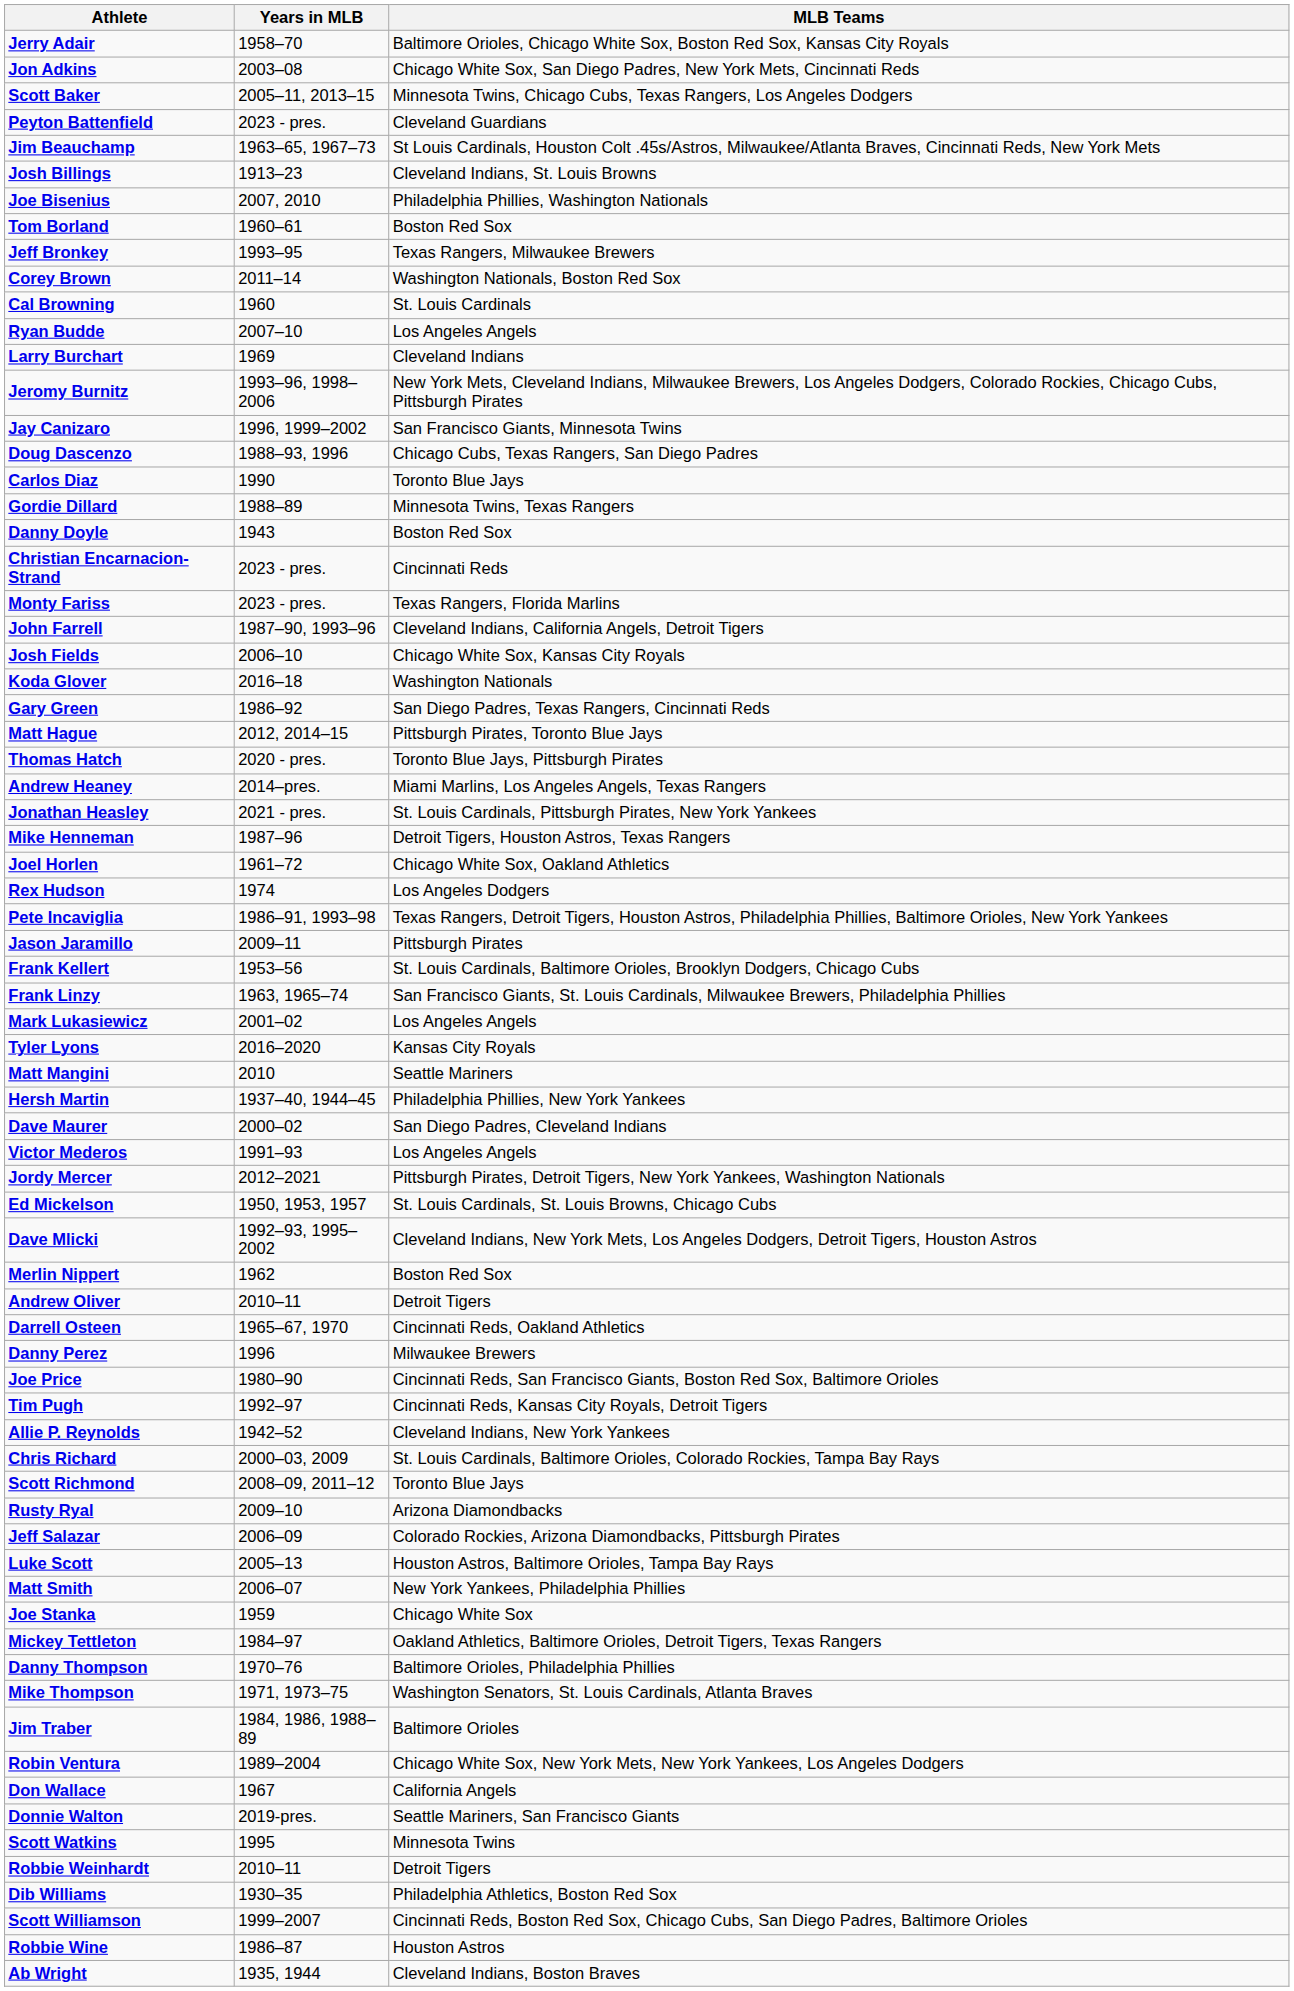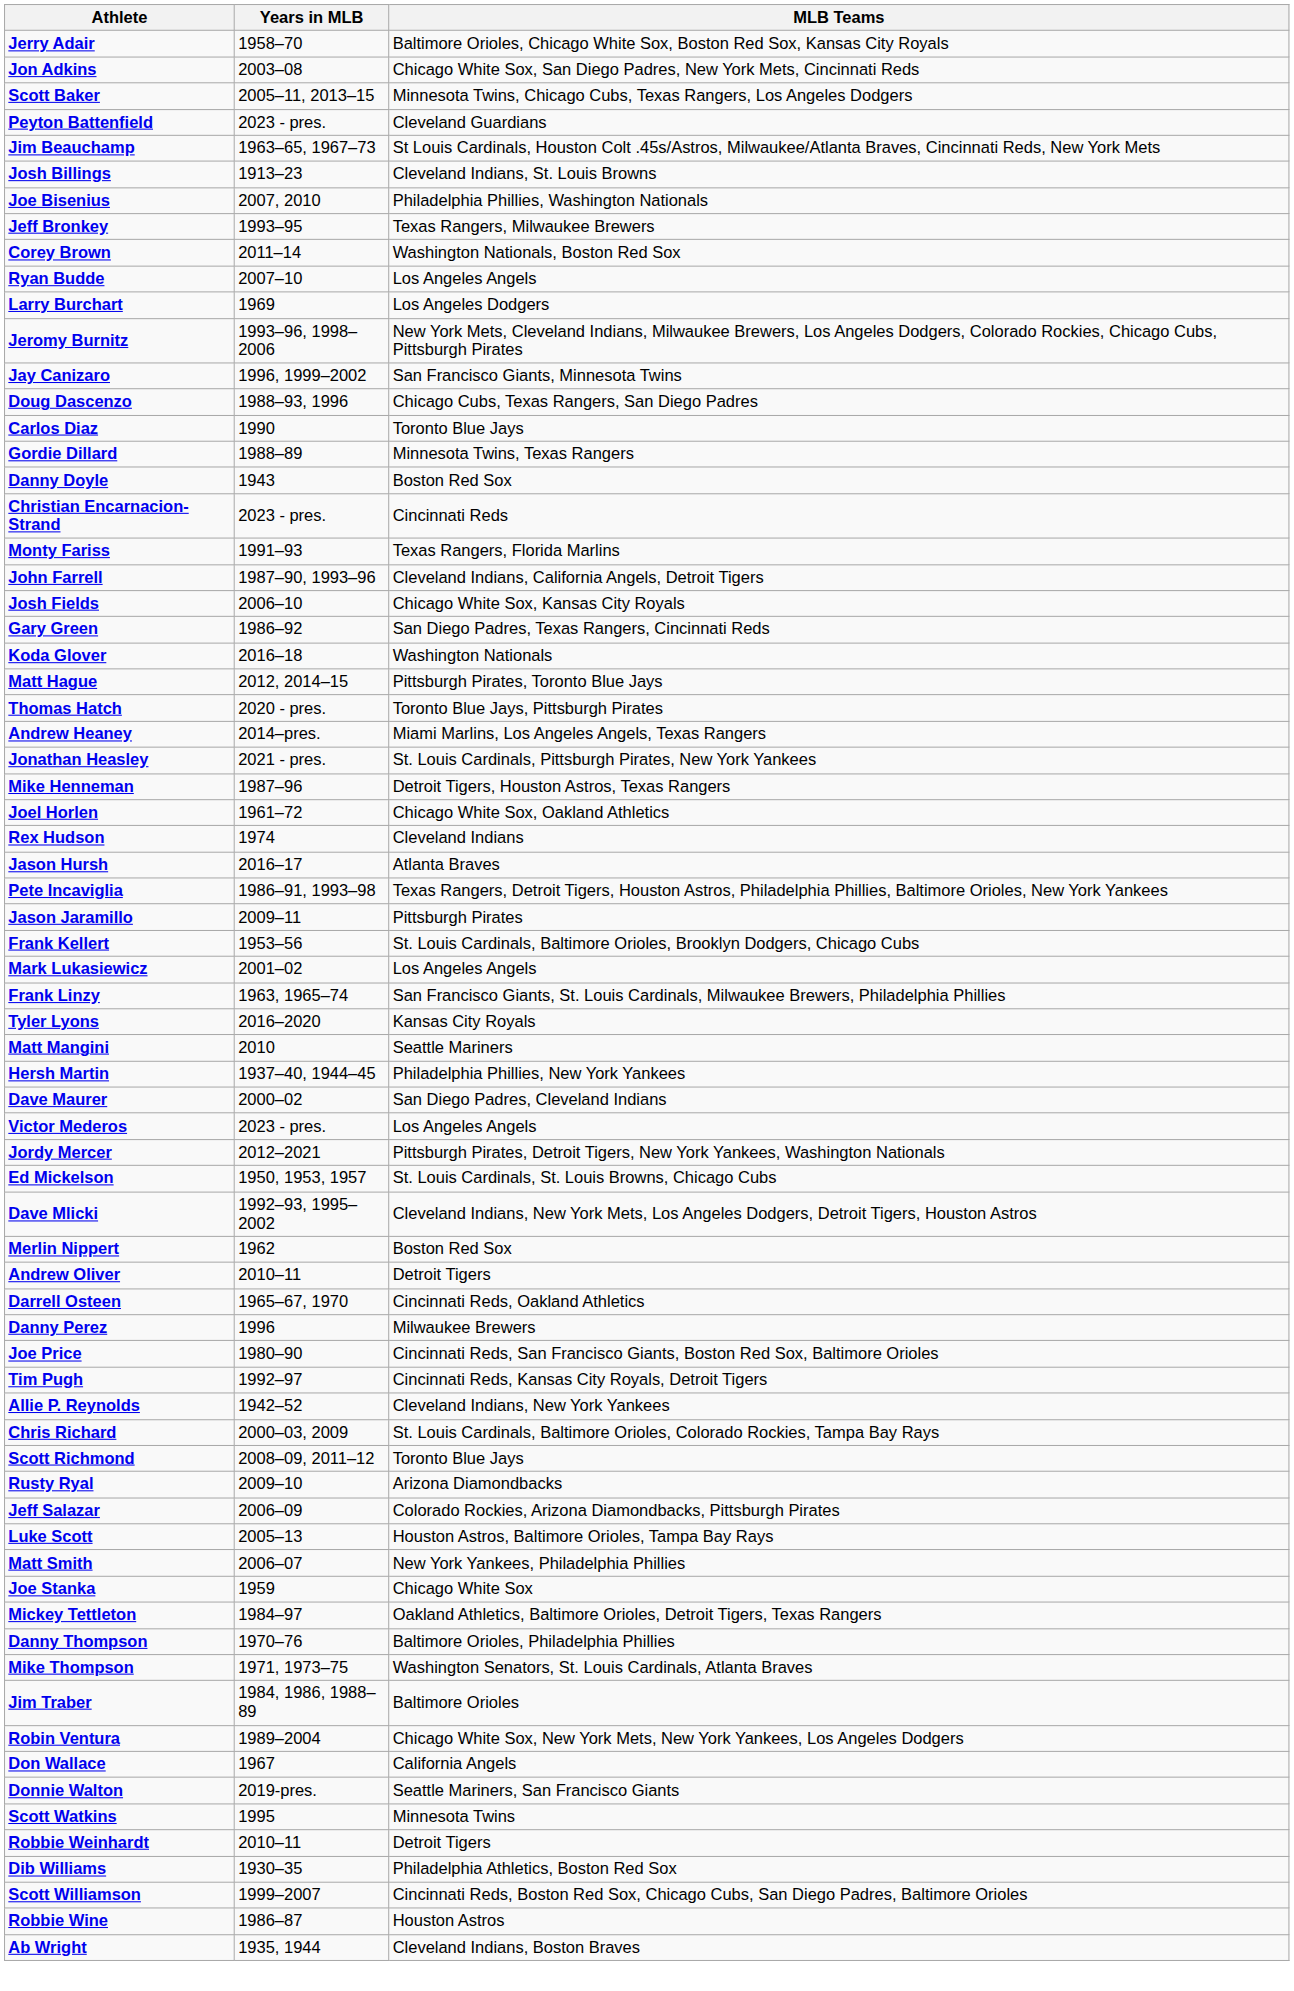 <table class="wikitable">
 <tr>
 <th>Athlete</th>
 <th>Years in MLB</th>
 <th>MLB Teams</th>
 </tr>
 <tr>
 <td><strong><a href='#'>Jerry Adair</a></strong></td>
 <td>1958–70</td>
 <td>Baltimore Orioles, Chicago White Sox, Boston Red Sox, Kansas City Royals</td>
 </tr>
 <tr>
 <td><strong><a href='#'>Jon Adkins</a></strong></td>
 <td>2003–08</td>
 <td>Chicago White Sox, San Diego Padres, New York Mets, Cincinnati Reds</td>
 </tr>
 <tr>
 <td><strong><a href='#'>Scott Baker</a></strong></td>
 <td>2005–11, 2013–15</td>
 <td>Minnesota Twins, Chicago Cubs, Texas Rangers, Los Angeles Dodgers</td>
 </tr>
 <tr>
 <td><strong><a href='#'>Peyton Battenfield</a></strong></td>
 <td>2023 - pres.</td>
 <td>Cleveland Guardians</td>
 </tr>
 <tr>
 <td><strong><a href='#'>Jim Beauchamp</a></strong></td>
 <td>1963–65, 1967–73</td>
 <td>St Louis Cardinals, Houston Colt .45s/Astros, Milwaukee/Atlanta Braves, Cincinnati Reds, New York Mets</td>
 </tr>
 <tr>
 <td><strong><a href='#'>Josh Billings</a></strong></td>
 <td>1913–23</td>
 <td>Cleveland Indians, St. Louis Browns</td>
 </tr>
 <tr>
 <td><strong><a href='#'>Joe Bisenius</a></strong></td>
 <td>2007, 2010</td>
 <td>Philadelphia Phillies, Washington Nationals</td>
 </tr>
 <tr>
-<td><strong><a href='#'>Tom Borland</a></strong></td>
-<td>1960–61</td>
-<td>Boston Red Sox</td>
-</tr>
-<tr>
 <td><strong><a href='#'>Jeff Bronkey</a></strong></td>
 <td>1993–95</td>
 <td>Texas Rangers, Milwaukee Brewers</td>
 </tr>
 <tr>
 <td><strong><a href='#'>Corey Brown</a></strong></td>
 <td>2011–14</td>
 <td>Washington Nationals, Boston Red Sox</td>
 </tr>
 <tr>
-<td><strong><a href='#'>Cal Browning</a></strong></td>
-<td>1960</td>
-<td>St. Louis Cardinals</td>
-</tr>
-<tr>
 <td><strong><a href='#'>Ryan Budde</a></strong></td>
 <td>2007–10</td>
 <td>Los Angeles Angels</td>
 </tr>
 <tr>
 <td><strong><a href='#'>Larry Burchart</a></strong></td>
 <td>1969</td>
-<td>Cleveland Indians</td>
+<td>Los Angeles Dodgers</td>
 </tr>
 <tr>
 <td><strong><a href='#'>Jeromy Burnitz</a></strong></td>
 <td>1993–96, 1998–2006</td>
 <td>New York Mets, Cleveland Indians, Milwaukee Brewers, Los Angeles Dodgers, Colorado Rockies, Chicago Cubs, Pittsburgh Pirates</td>
 </tr>
 <tr>
 <td><strong><a href='#'>Jay Canizaro</a></strong></td>
 <td>1996, 1999–2002</td>
 <td>San Francisco Giants, Minnesota Twins</td>
 </tr>
 <tr>
 <td><strong><a href='#'>Doug Dascenzo</a></strong></td>
 <td>1988–93, 1996</td>
 <td>Chicago Cubs, Texas Rangers, San Diego Padres</td>
 </tr>
 <tr>
 <td><strong><a href='#'>Carlos Diaz</a></strong></td>
 <td>1990</td>
 <td>Toronto Blue Jays</td>
 </tr>
 <tr>
 <td><strong><a href='#'>Gordie Dillard</a></strong></td>
 <td>1988–89</td>
 <td>Minnesota Twins, Texas Rangers</td>
 </tr>
 <tr>
 <td><strong><a href='#'>Danny Doyle</a></strong></td>
 <td>1943</td>
 <td>Boston Red Sox</td>
 </tr>
 <tr>
 <td><strong><a href='#'>Christian Encarnacion-Strand</a></strong></td>
 <td>2023 - pres.</td>
 <td>Cincinnati Reds</td>
 </tr>
 <tr>
 <td><strong><a href='#'>Monty Fariss</a></strong></td>
-<td>2023 - pres.</td>
+<td>1991–93</td>
 <td>Texas Rangers, Florida Marlins</td>
 </tr>
 <tr>
 <td><strong><a href='#'>John Farrell</a></strong></td>
 <td>1987–90, 1993–96</td>
 <td>Cleveland Indians, California Angels, Detroit Tigers</td>
 </tr>
 <tr>
 <td><strong><a href='#'>Josh Fields</a></strong></td>
 <td>2006–10</td>
 <td>Chicago White Sox, Kansas City Royals</td>
 </tr>
 <tr>
+<td><strong><a href='#'>Gary Green</a></strong></td>
+<td>1986–92</td>
+<td>San Diego Padres, Texas Rangers, Cincinnati Reds</td>
+</tr>
+<tr>
 <td><strong><a href='#'>Koda Glover</a></strong></td>
 <td>2016–18</td>
 <td>Washington Nationals</td>
-</tr>
-<tr>
-<td><strong><a href='#'>Gary Green</a></strong></td>
-<td>1986–92</td>
-<td>San Diego Padres, Texas Rangers, Cincinnati Reds</td>
 </tr>
 <tr>
 <td><strong><a href='#'>Matt Hague</a></strong></td>
 <td>2012, 2014–15</td>
 <td>Pittsburgh Pirates, Toronto Blue Jays</td>
 </tr>
 <tr>
 <td><strong><a href='#'>Thomas Hatch</a></strong></td>
 <td>2020 - pres.</td>
 <td>Toronto Blue Jays, Pittsburgh Pirates</td>
 </tr>
 <tr>
 <td><strong><a href='#'>Andrew Heaney</a></strong></td>
 <td>2014–pres.</td>
 <td>Miami Marlins, Los Angeles Angels, Texas Rangers</td>
 </tr>
 <tr>
 <td><strong><a href='#'>Jonathan Heasley</a></strong></td>
 <td>2021 - pres.</td>
 <td>St. Louis Cardinals, Pittsburgh Pirates, New York Yankees</td>
 </tr>
 <tr>
 <td><strong><a href='#'>Mike Henneman</a></strong></td>
 <td>1987–96</td>
 <td>Detroit Tigers, Houston Astros, Texas Rangers</td>
 </tr>
 <tr>
 <td><strong><a href='#'>Joel Horlen</a></strong></td>
 <td>1961–72</td>
 <td>Chicago White Sox, Oakland Athletics</td>
 </tr>
 <tr>
 <td><strong><a href='#'>Rex Hudson</a></strong></td>
 <td>1974</td>
-<td>Los Angeles Dodgers</td>
+<td>Cleveland Indians</td>
+</tr>
+<tr>
+<td><strong><a href='#'>Jason Hursh</a></strong></td>
+<td>2016–17</td>
+<td>Atlanta Braves</td>
 </tr>
 <tr>
 <td><strong><a href='#'>Pete Incaviglia</a></strong></td>
 <td>1986–91, 1993–98</td>
 <td>Texas Rangers, Detroit Tigers, Houston Astros, Philadelphia Phillies, Baltimore Orioles, New York Yankees</td>
 </tr>
 <tr>
 <td><strong><a href='#'>Jason Jaramillo</a></strong></td>
 <td>2009–11</td>
 <td>Pittsburgh Pirates</td>
 </tr>
 <tr>
 <td><strong><a href='#'>Frank Kellert</a></strong></td>
 <td>1953–56</td>
 <td>St. Louis Cardinals, Baltimore Orioles, Brooklyn Dodgers, Chicago Cubs</td>
 </tr>
 <tr>
+<td><strong><a href='#'>Mark Lukasiewicz</a></strong></td>
+<td>2001–02</td>
+<td>Los Angeles Angels</td>
+</tr>
+<tr>
 <td><strong><a href='#'>Frank Linzy</a></strong></td>
 <td>1963, 1965–74</td>
 <td>San Francisco Giants, St. Louis Cardinals, Milwaukee Brewers, Philadelphia Phillies</td>
-</tr>
-<tr>
-<td><strong><a href='#'>Mark Lukasiewicz</a></strong></td>
-<td>2001–02</td>
-<td>Los Angeles Angels</td>
 </tr>
 <tr>
 <td><strong><a href='#'>Tyler Lyons</a></strong></td>
 <td>2016–2020</td>
 <td>Kansas City Royals</td>
 </tr>
 <tr>
 <td><strong><a href='#'>Matt Mangini</a></strong></td>
 <td>2010</td>
 <td>Seattle Mariners</td>
 </tr>
 <tr>
 <td><strong><a href='#'>Hersh Martin</a></strong></td>
 <td>1937–40, 1944–45</td>
 <td>Philadelphia Phillies, New York Yankees</td>
 </tr>
 <tr>
 <td><strong><a href='#'>Dave Maurer</a></strong></td>
 <td>2000–02</td>
 <td>San Diego Padres, Cleveland Indians</td>
 </tr>
 <tr>
 <td><strong><a href='#'>Victor Mederos</a></strong></td>
-<td>1991–93</td>
+<td>2023 - pres.</td>
 <td>Los Angeles Angels</td>
 </tr>
 <tr>
 <td><strong><a href='#'>Jordy Mercer</a></strong></td>
 <td>2012–2021</td>
 <td>Pittsburgh Pirates, Detroit Tigers, New York Yankees, Washington Nationals</td>
 </tr>
 <tr>
 <td><strong><a href='#'>Ed Mickelson</a></strong></td>
 <td>1950, 1953, 1957</td>
 <td>St. Louis Cardinals, St. Louis Browns, Chicago Cubs</td>
 </tr>
 <tr>
 <td><strong><a href='#'>Dave Mlicki</a></strong></td>
 <td>1992–93, 1995–2002</td>
 <td>Cleveland Indians, New York Mets, Los Angeles Dodgers, Detroit Tigers, Houston Astros</td>
 </tr>
 <tr>
 <td><strong><a href='#'>Merlin Nippert</a></strong></td>
 <td>1962</td>
 <td>Boston Red Sox</td>
 </tr>
 <tr>
 <td><strong><a href='#'>Andrew Oliver</a></strong></td>
 <td>2010–11</td>
 <td>Detroit Tigers</td>
 </tr>
 <tr>
 <td><strong><a href='#'>Darrell Osteen</a></strong></td>
 <td>1965–67, 1970</td>
 <td>Cincinnati Reds, Oakland Athletics</td>
 </tr>
 <tr>
 <td><strong><a href='#'>Danny Perez</a></strong></td>
 <td>1996</td>
 <td>Milwaukee Brewers</td>
 </tr>
 <tr>
 <td><strong><a href='#'>Joe Price</a></strong></td>
 <td>1980–90</td>
 <td>Cincinnati Reds, San Francisco Giants, Boston Red Sox, Baltimore Orioles</td>
 </tr>
 <tr>
 <td><strong><a href='#'>Tim Pugh</a></strong></td>
 <td>1992–97</td>
 <td>Cincinnati Reds, Kansas City Royals, Detroit Tigers</td>
 </tr>
 <tr>
 <td><strong><a href='#'>Allie P. Reynolds</a></strong></td>
 <td>1942–52</td>
 <td>Cleveland Indians, New York Yankees</td>
 </tr>
 <tr>
 <td><strong><a href='#'>Chris Richard</a></strong></td>
 <td>2000–03, 2009</td>
 <td>St. Louis Cardinals, Baltimore Orioles, Colorado Rockies, Tampa Bay Rays</td>
 </tr>
 <tr>
 <td><strong><a href='#'>Scott Richmond</a></strong></td>
 <td>2008–09, 2011–12</td>
 <td>Toronto Blue Jays</td>
 </tr>
 <tr>
 <td><strong><a href='#'>Rusty Ryal</a></strong></td>
 <td>2009–10</td>
 <td>Arizona Diamondbacks</td>
 </tr>
 <tr>
 <td><strong><a href='#'>Jeff Salazar</a></strong></td>
 <td>2006–09</td>
 <td>Colorado Rockies, Arizona Diamondbacks, Pittsburgh Pirates</td>
 </tr>
 <tr>
 <td><strong><a href='#'>Luke Scott</a></strong></td>
 <td>2005–13</td>
 <td>Houston Astros, Baltimore Orioles, Tampa Bay Rays</td>
 </tr>
 <tr>
 <td><strong><a href='#'>Matt Smith</a></strong></td>
 <td>2006–07</td>
 <td>New York Yankees, Philadelphia Phillies</td>
 </tr>
 <tr>
 <td><strong><a href='#'>Joe Stanka</a></strong></td>
 <td>1959</td>
 <td>Chicago White Sox</td>
 </tr>
 <tr>
 <td><strong><a href='#'>Mickey Tettleton</a></strong></td>
 <td>1984–97</td>
 <td>Oakland Athletics, Baltimore Orioles, Detroit Tigers, Texas Rangers</td>
 </tr>
 <tr>
 <td><strong><a href='#'>Danny Thompson</a></strong></td>
 <td>1970–76</td>
 <td>Baltimore Orioles, Philadelphia Phillies</td>
 </tr>
 <tr>
 <td><strong><a href='#'>Mike Thompson</a></strong></td>
 <td>1971, 1973–75</td>
 <td>Washington Senators, St. Louis Cardinals, Atlanta Braves</td>
 </tr>
 <tr>
 <td><strong><a href='#'>Jim Traber</a></strong></td>
 <td>1984, 1986, 1988–89</td>
 <td>Baltimore Orioles</td>
 </tr>
 <tr>
 <td><strong><a href='#'>Robin Ventura</a></strong></td>
 <td>1989–2004</td>
 <td>Chicago White Sox, New York Mets, New York Yankees, Los Angeles Dodgers</td>
 </tr>
 <tr>
 <td><strong><a href='#'>Don Wallace</a></strong></td>
 <td>1967</td>
 <td>California Angels</td>
 </tr>
 <tr>
 <td><strong><a href='#'>Donnie Walton</a></strong></td>
 <td>2019-pres.</td>
 <td>Seattle Mariners, San Francisco Giants</td>
 </tr>
 <tr>
 <td><strong><a href='#'>Scott Watkins</a></strong></td>
 <td>1995</td>
 <td>Minnesota Twins</td>
 </tr>
 <tr>
 <td><strong><a href='#'>Robbie Weinhardt</a></strong></td>
 <td>2010–11</td>
 <td>Detroit Tigers</td>
 </tr>
 <tr>
 <td><strong><a href='#'>Dib Williams</a></strong></td>
 <td>1930–35</td>
 <td>Philadelphia Athletics, Boston Red Sox</td>
 </tr>
 <tr>
 <td><strong><a href='#'>Scott Williamson</a></strong></td>
 <td>1999–2007</td>
 <td>Cincinnati Reds, Boston Red Sox, Chicago Cubs, San Diego Padres, Baltimore Orioles</td>
 </tr>
 <tr>
 <td><strong><a href='#'>Robbie Wine</a></strong></td>
 <td>1986–87</td>
 <td>Houston Astros</td>
 </tr>
 <tr>
 <td><strong><a href='#'>Ab Wright</a></strong></td>
 <td>1935, 1944</td>
 <td>Cleveland Indians, Boston Braves</td>
 </tr>
 </table>
